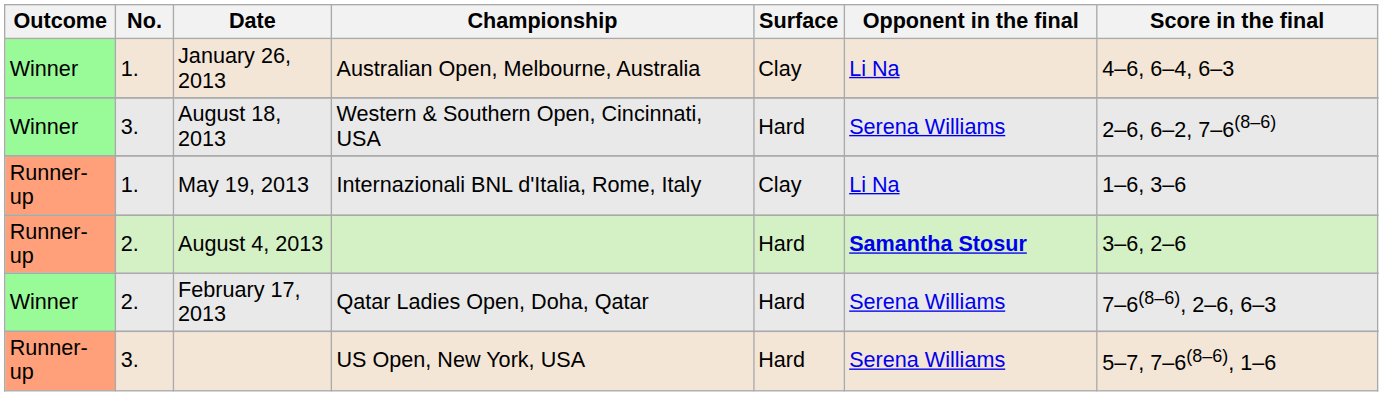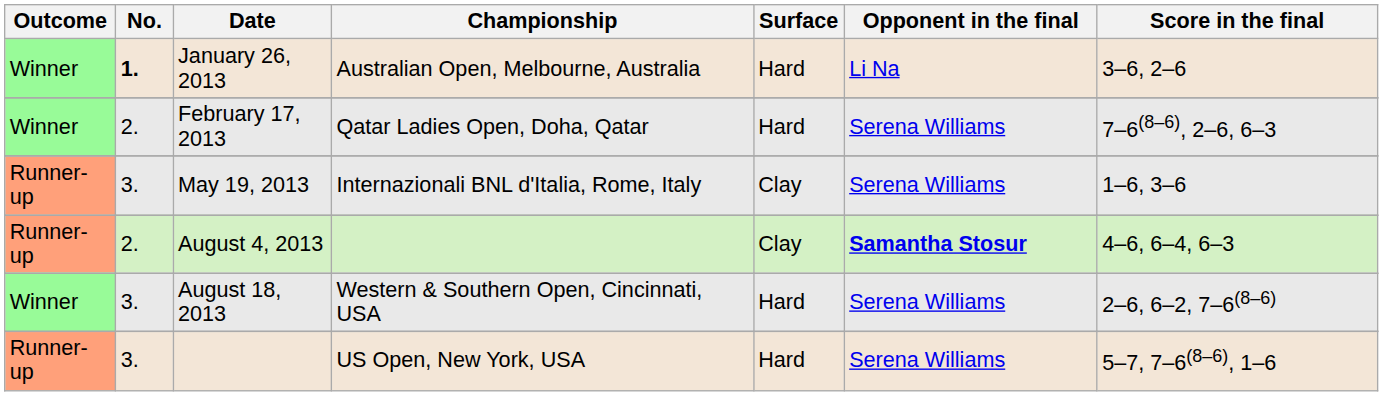 <table class="sortable wikitable">
 <tr>
 <th width=75>Outcome</th>
 <th width=35>No.</th>
 <th width=110>Date</th>
 <th width=305>Championship</th>
 <th width=60>Surface</th>
 <th width=180>Opponent in the final</th>
 <th width=200>Score in the final</th>
 </tr>
 <tr bgcolor=#f3e6d7>
 <td bgcolor=98FB98>Winner</td>
-<td>1.</td>
+<td><strong>1.</strong></td>
 <td>January 26, 2013</td>
 <td>Australian Open, Melbourne, Australia</td>
+<td>Hard</td>
+<td> <a href='#'>Li Na</a></td>
+<td>3–6, 2–6</td>
+</tr>
+<tr>
+</tr>
+<tr bgcolor=#e9e9e9>
+<td bgcolor=98FB98>Winner</td>
+<td>2.</td>
+<td>February 17, 2013</td>
+<td>Qatar Ladies Open, Doha, Qatar</td>
+<td>Hard</td>
+<td> <a href='#'>Serena Williams</a></td>
+<td>7–6<sup>(8–6)</sup>, 2–6, 6–3</td>
+</tr>
+<tr>
+</tr>
+<tr bgcolor=#e9e9e9>
+<td bgcolor=FFA07A>Runner-up</td>
+<td>3.</td>
+<td>May 19, 2013</td>
+<td>Internazionali BNL d'Italia, Rome, Italy</td>
 <td>Clay</td>
-<td> <a href='#'>Li Na</a></td>
+<td> <a href='#'>Serena Williams</a></td>
+<td>1–6, 3–6</td>
+</tr>
+<tr>
+</tr>
+<tr bgcolor=#d4f1c5>
+<td bgcolor=FFA07A>Runner-up</td>
+<td>2.</td>
+<td>August 4, 2013</td>
+<td></td>
+<td>Clay</td>
+<td><strong> <a href='#'>Samantha Stosur</a></strong></td>
 <td>4–6, 6–4, 6–3</td>
 </tr>
 <tr>
 </tr>
 <tr bgcolor=#e9e9e9>
 <td bgcolor=98FB98>Winner</td>
 <td>3.</td>
 <td>August 18, 2013</td>
 <td>Western & Southern Open, Cincinnati, USA</td>
 <td>Hard</td>
 <td> <a href='#'>Serena Williams</a></td>
 <td>2–6, 6–2, 7–6<sup>(8–6)</sup></td>
 </tr>
 <tr>
 </tr>
-<tr bgcolor=#e9e9e9>
-<td bgcolor=FFA07A>Runner-up</td>
-<td>1.</td>
-<td>May 19, 2013</td>
-<td>Internazionali BNL d'Italia, Rome, Italy</td>
-<td>Clay</td>
-<td> <a href='#'>Li Na</a></td>
-<td>1–6, 3–6</td>
-</tr>
-<tr>
-</tr>
-<tr bgcolor=#d4f1c5>
-<td bgcolor=FFA07A>Runner-up</td>
-<td>2.</td>
-<td>August 4, 2013</td>
-<td></td>
-<td>Hard</td>
-<td><strong> <a href='#'>Samantha Stosur</a></strong></td>
-<td>3–6, 2–6</td>
-</tr>
-<tr>
-</tr>
-<tr bgcolor=#e9e9e9>
-<td bgcolor=98FB98>Winner</td>
-<td>2.</td>
-<td>February 17, 2013</td>
-<td>Qatar Ladies Open, Doha, Qatar</td>
-<td>Hard</td>
-<td> <a href='#'>Serena Williams</a></td>
-<td>7–6<sup>(8–6)</sup>, 2–6, 6–3</td>
-</tr>
-<tr>
-</tr>
 <tr bgcolor=#f3e6d7>
 <td bgcolor=FFA07A>Runner-up</td>
 <td>3.</td>
 <td></td>
 <td>US Open, New York, USA</td>
 <td>Hard</td>
 <td> <a href='#'>Serena Williams</a></td>
 <td>5–7, 7–6<sup>(8–6)</sup>, 1–6</td>
 </tr>
 </table>
